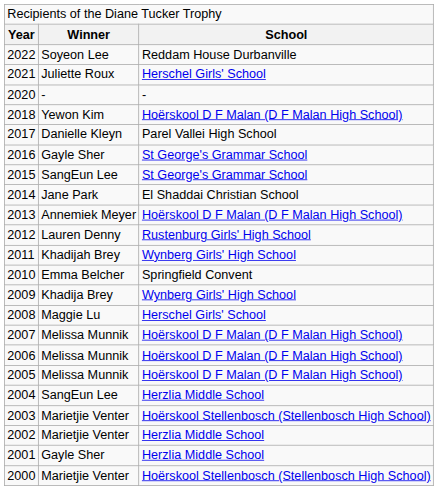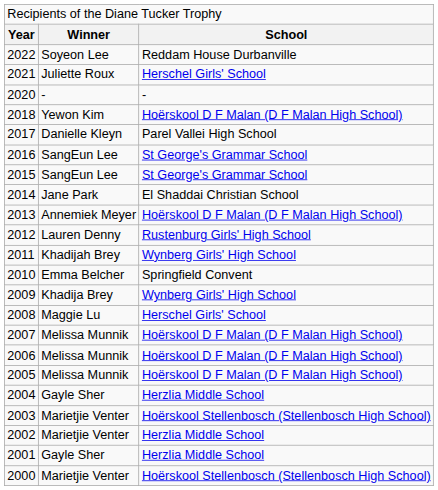 <table class="wikitable sortable">
 <tr>
 <td colspan="4">Recipients of the Diane Tucker Trophy</td>
 </tr>
 <tr>
 <th>Year</th>
 <th>Winner</th>
 <th>School</th>
 </tr>
 <tr>
 <td>2022</td>
 <td>Soyeon Lee</td>
 <td>Reddam House Durbanville</td>
 </tr>
 <tr>
 <td>2021</td>
 <td>Juliette Roux</td>
 <td><a href='#'>Herschel Girls' School</a></td>
 </tr>
 <tr>
 <td>2020</td>
 <td>-</td>
 <td>-</td>
 </tr>
 <tr>
 <td>2018</td>
 <td>Yewon Kim</td>
 <td><a href='#'>Hoërskool D F Malan (D F Malan High School)</a></td>
 </tr>
 <tr>
 <td>2017</td>
 <td>Danielle Kleyn</td>
 <td>Parel Vallei High School</td>
 </tr>
 <tr>
 <td>2016</td>
-<td>Gayle Sher</td>
+<td>SangEun Lee</td>
 <td><a href='#'>St George's Grammar School</a></td>
 </tr>
 <tr>
 <td>2015</td>
 <td>SangEun Lee</td>
 <td><a href='#'>St George's Grammar School</a></td>
 </tr>
 <tr>
 <td>2014</td>
 <td>Jane Park</td>
 <td>El Shaddai Christian School</td>
 </tr>
 <tr>
 <td>2013</td>
 <td>Annemiek Meyer</td>
 <td><a href='#'>Hoërskool D F Malan (D F Malan High School)</a></td>
 </tr>
 <tr>
 <td>2012</td>
 <td>Lauren Denny</td>
 <td><a href='#'>Rustenburg Girls' High School</a></td>
 </tr>
 <tr>
 <td>2011</td>
 <td>Khadijah Brey</td>
 <td><a href='#'>Wynberg Girls' High School</a></td>
 </tr>
 <tr>
 <td>2010</td>
 <td>Emma Belcher</td>
 <td>Springfield Convent</td>
 </tr>
 <tr>
 <td>2009</td>
 <td>Khadija Brey</td>
 <td><a href='#'>Wynberg Girls' High School</a></td>
 </tr>
 <tr>
 <td>2008</td>
 <td>Maggie Lu</td>
 <td><a href='#'>Herschel Girls' School</a></td>
 </tr>
 <tr>
 <td>2007</td>
 <td>Melissa Munnik</td>
 <td><a href='#'>Hoërskool D F Malan (D F Malan High School)</a></td>
 </tr>
 <tr>
 <td>2006</td>
 <td>Melissa Munnik</td>
 <td><a href='#'>Hoërskool D F Malan (D F Malan High School)</a></td>
 </tr>
 <tr>
 <td>2005</td>
 <td>Melissa Munnik</td>
 <td><a href='#'>Hoërskool D F Malan (D F Malan High School)</a></td>
 </tr>
 <tr>
 <td>2004</td>
-<td>SangEun Lee</td>
+<td>Gayle Sher</td>
 <td><a href='#'>Herzlia Middle School</a></td>
 </tr>
 <tr>
 <td>2003</td>
 <td>Marietjie Venter</td>
 <td><a href='#'>Hoërskool Stellenbosch (Stellenbosch High School)</a></td>
 </tr>
 <tr>
 <td>2002</td>
 <td>Marietjie Venter</td>
 <td><a href='#'>Herzlia Middle School</a></td>
 </tr>
 <tr>
 <td>2001</td>
 <td>Gayle Sher</td>
 <td><a href='#'>Herzlia Middle School</a></td>
 </tr>
 <tr>
 <td>2000</td>
 <td>Marietjie Venter</td>
 <td><a href='#'>Hoërskool Stellenbosch (Stellenbosch High School)</a></td>
 </tr>
 </table>
